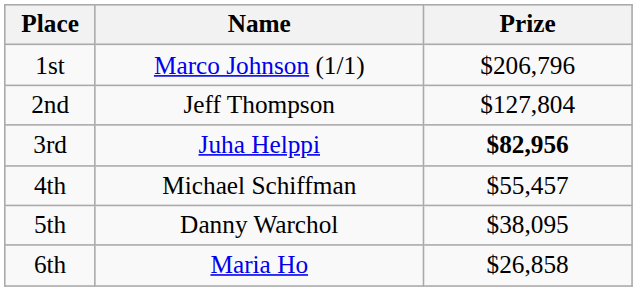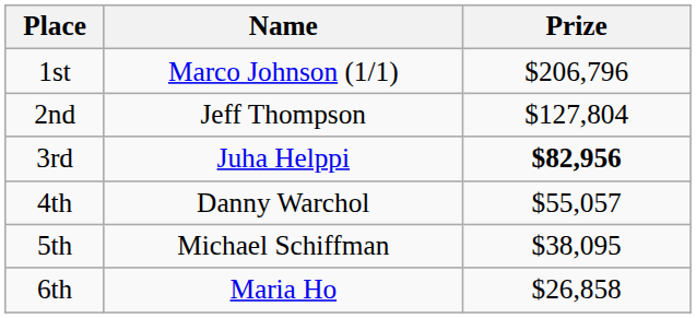 <table class="wikitable">
 <tr>
 <th width="50">Place</th>
 <th width="200">Name</th>
 <th width="125">Prize</th>
 </tr>
 <tr>
 <td align = "center">1st</td>
 <td align = "center"><a href='#'>Marco Johnson</a> (1/1)</td>
 <td align = "center">$206,796</td>
 </tr>
 <tr>
 <td align = "center">2nd</td>
 <td align = "center">Jeff Thompson</td>
 <td align = "center">$127,804</td>
 </tr>
 <tr>
 <td align = "center">3rd</td>
 <td align = "center"><a href='#'>Juha Helppi</a></td>
 <td align = "center"><strong>$82,956</strong></td>
 </tr>
 <tr>
 <td align = "center">4th</td>
-<td align = "center">Michael Schiffman</td>
-<td align = "center">$55,457</td>
+<td align = "center">Danny Warchol</td>
+<td align = "center">$55,057</td>
 </tr>
 <tr>
 <td align = "center">5th</td>
-<td align = "center">Danny Warchol</td>
+<td align = "center">Michael Schiffman</td>
 <td align = "center">$38,095</td>
 </tr>
 <tr>
 <td align = "center">6th</td>
 <td align = "center"><a href='#'>Maria Ho</a></td>
 <td align = "center">$26,858</td>
 </tr>
 </table>
